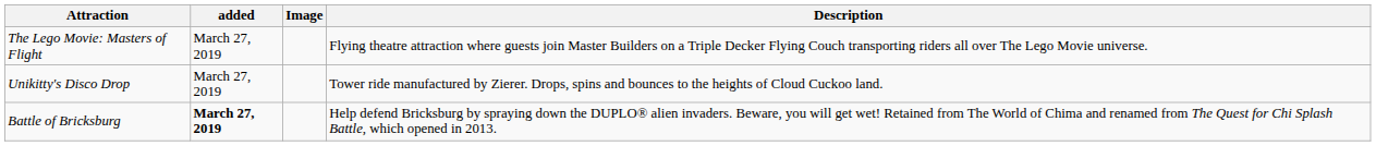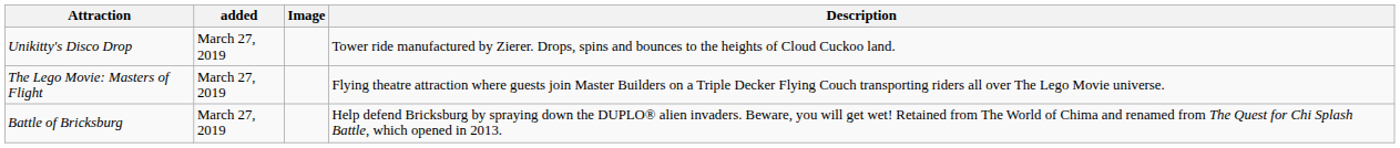 <table class="wikitable sortable">
 <tr>
 <th scope="col">Attraction</th>
 <th scope="col">added</th>
 <th scope="col" class="unsortable">Image</th>
 <th scope="col" class="unsortable">Description</th>
 </tr>
 <tr>
+<td><em>Unikitty's Disco Drop</em></td>
+<td>March 27, 2019</td>
+<td></td>
+<td>Tower ride manufactured by Zierer. Drops, spins and bounces to the heights of Cloud Cuckoo land.</td>
+</tr>
+<tr>
 <td><em>The Lego Movie: Masters of Flight</em></td>
 <td>March 27, 2019</td>
 <td></td>
 <td>Flying theatre attraction where guests join Master Builders on a Triple Decker Flying Couch transporting riders all over The Lego Movie universe.</td>
 </tr>
 <tr>
-<td><em>Unikitty's Disco Drop</em></td>
+<td><em>Battle of Bricksburg</em></td>
 <td>March 27, 2019</td>
-<td></td>
-<td>Tower ride manufactured by Zierer. Drops, spins and bounces to the heights of Cloud Cuckoo land.</td>
-</tr>
-<tr>
-<td><em>Battle of Bricksburg</em></td>
-<td><strong>March 27, 2019</strong></td>
 <td></td>
 <td>Help defend Bricksburg by spraying down the DUPLO® alien invaders. Beware, you will get wet! Retained from The World of Chima and renamed from <em>The Quest for Chi Splash Battle</em>, which opened in 2013.</td>
 </tr>
 </table>
